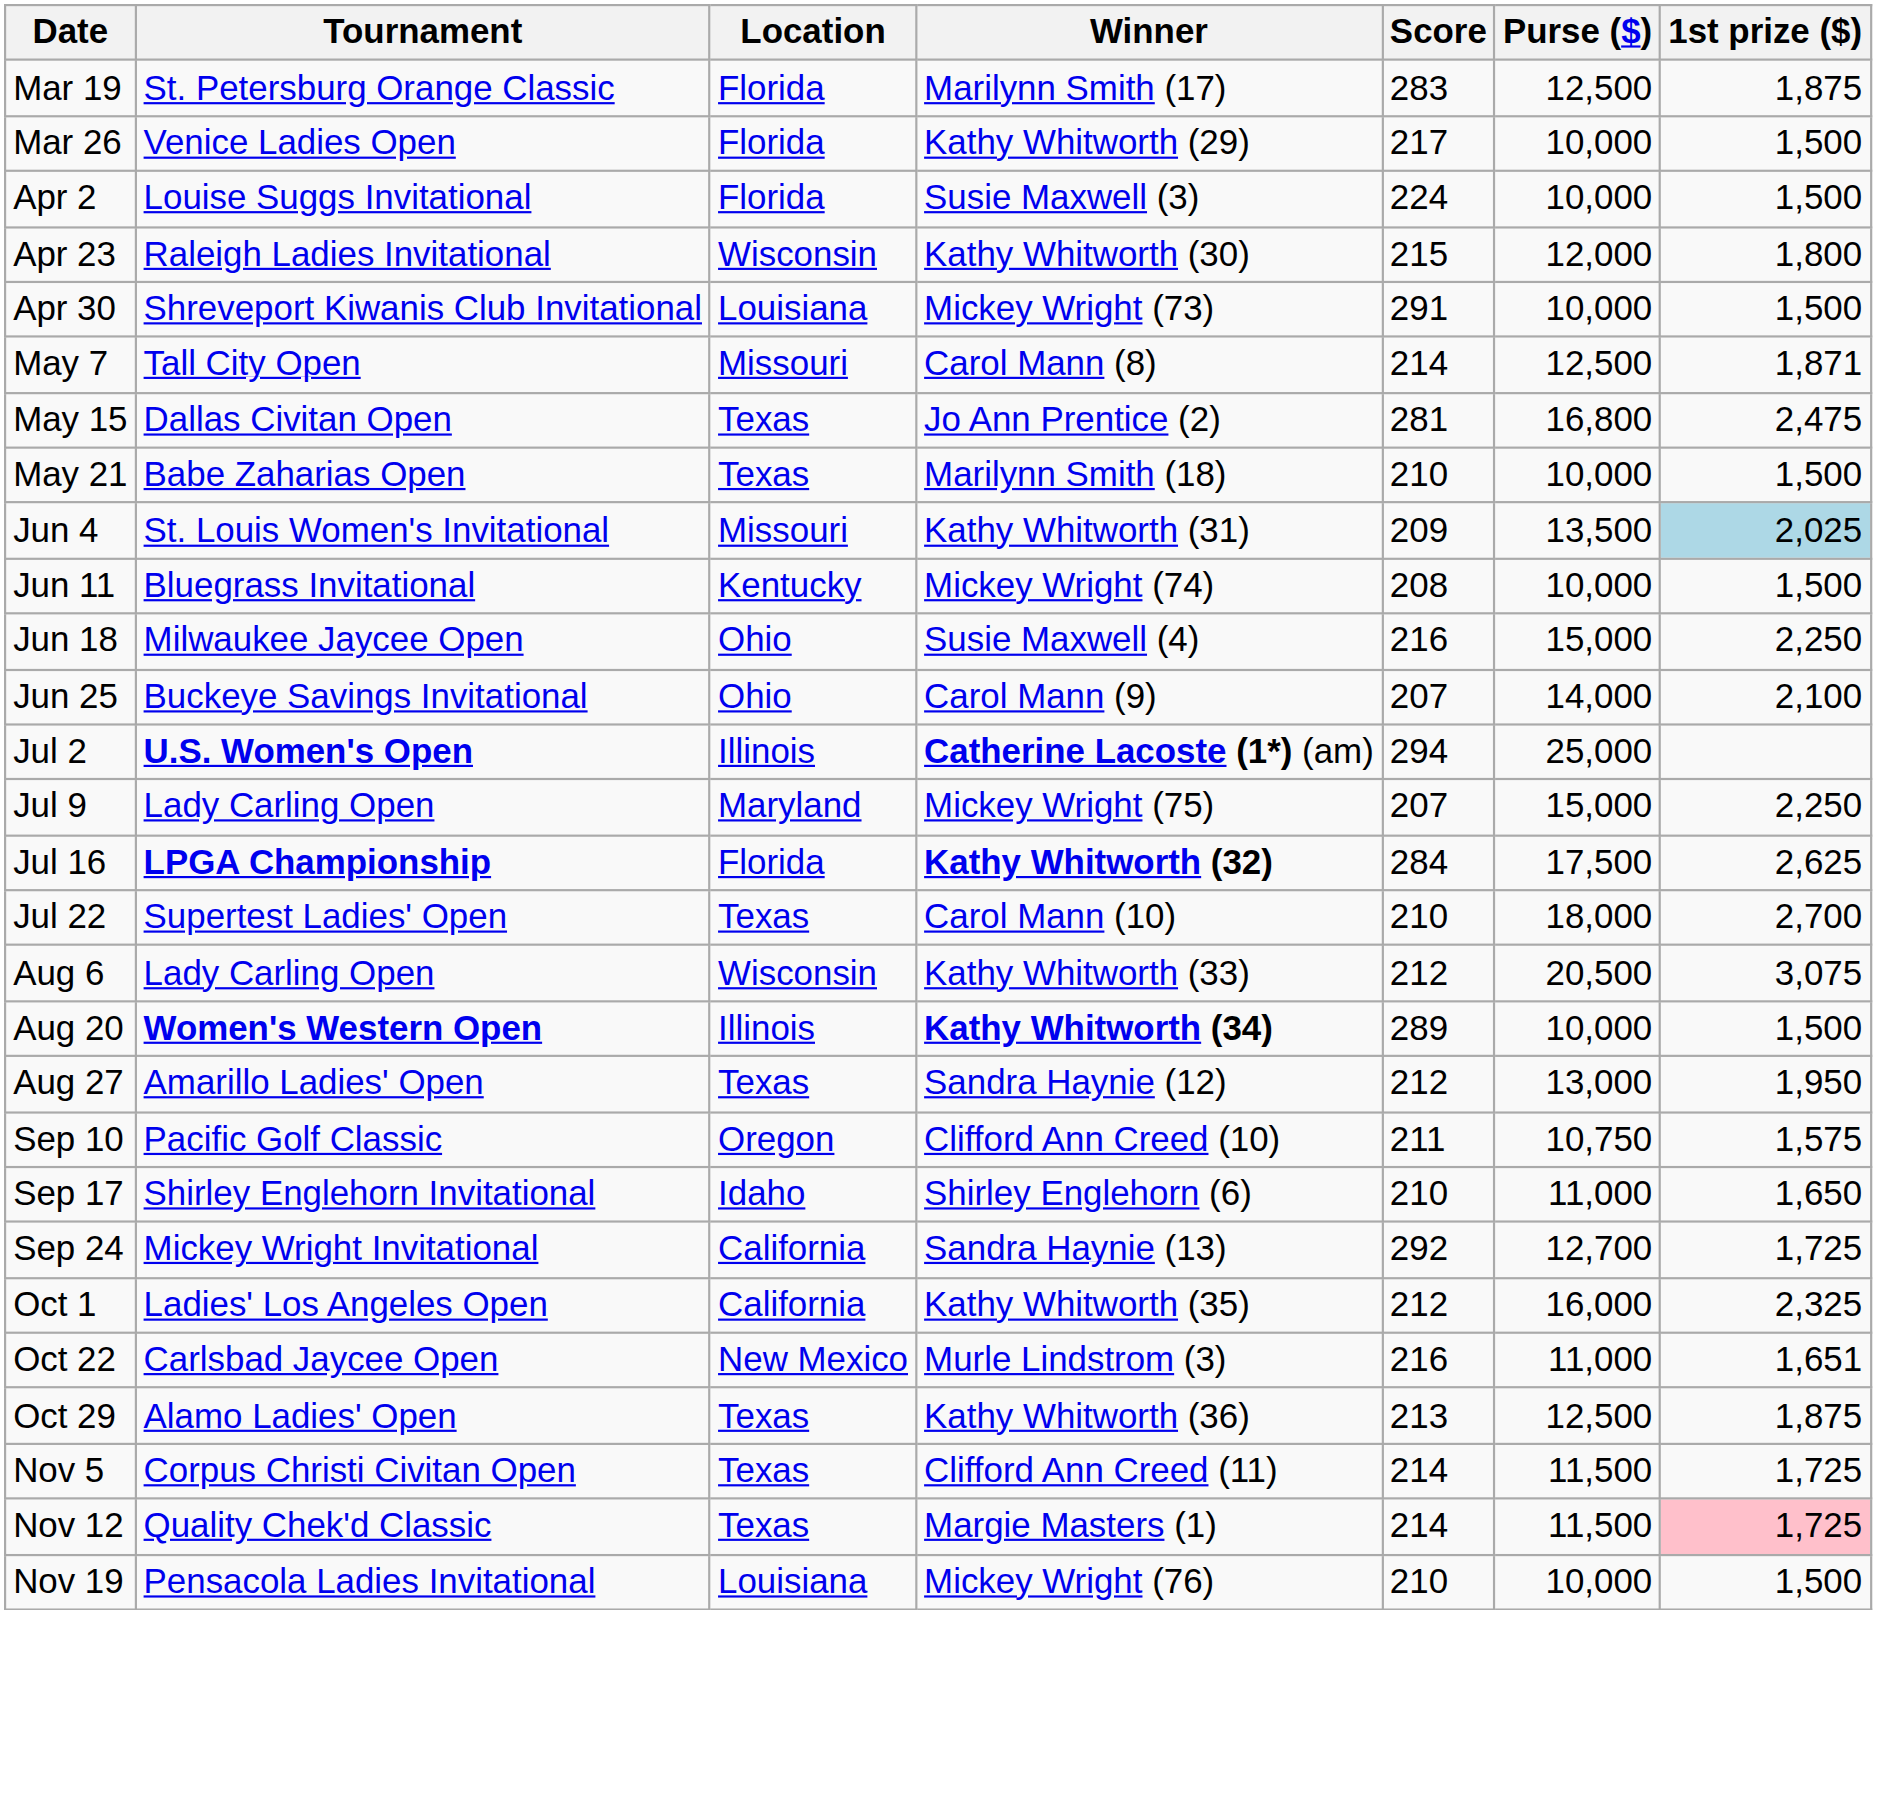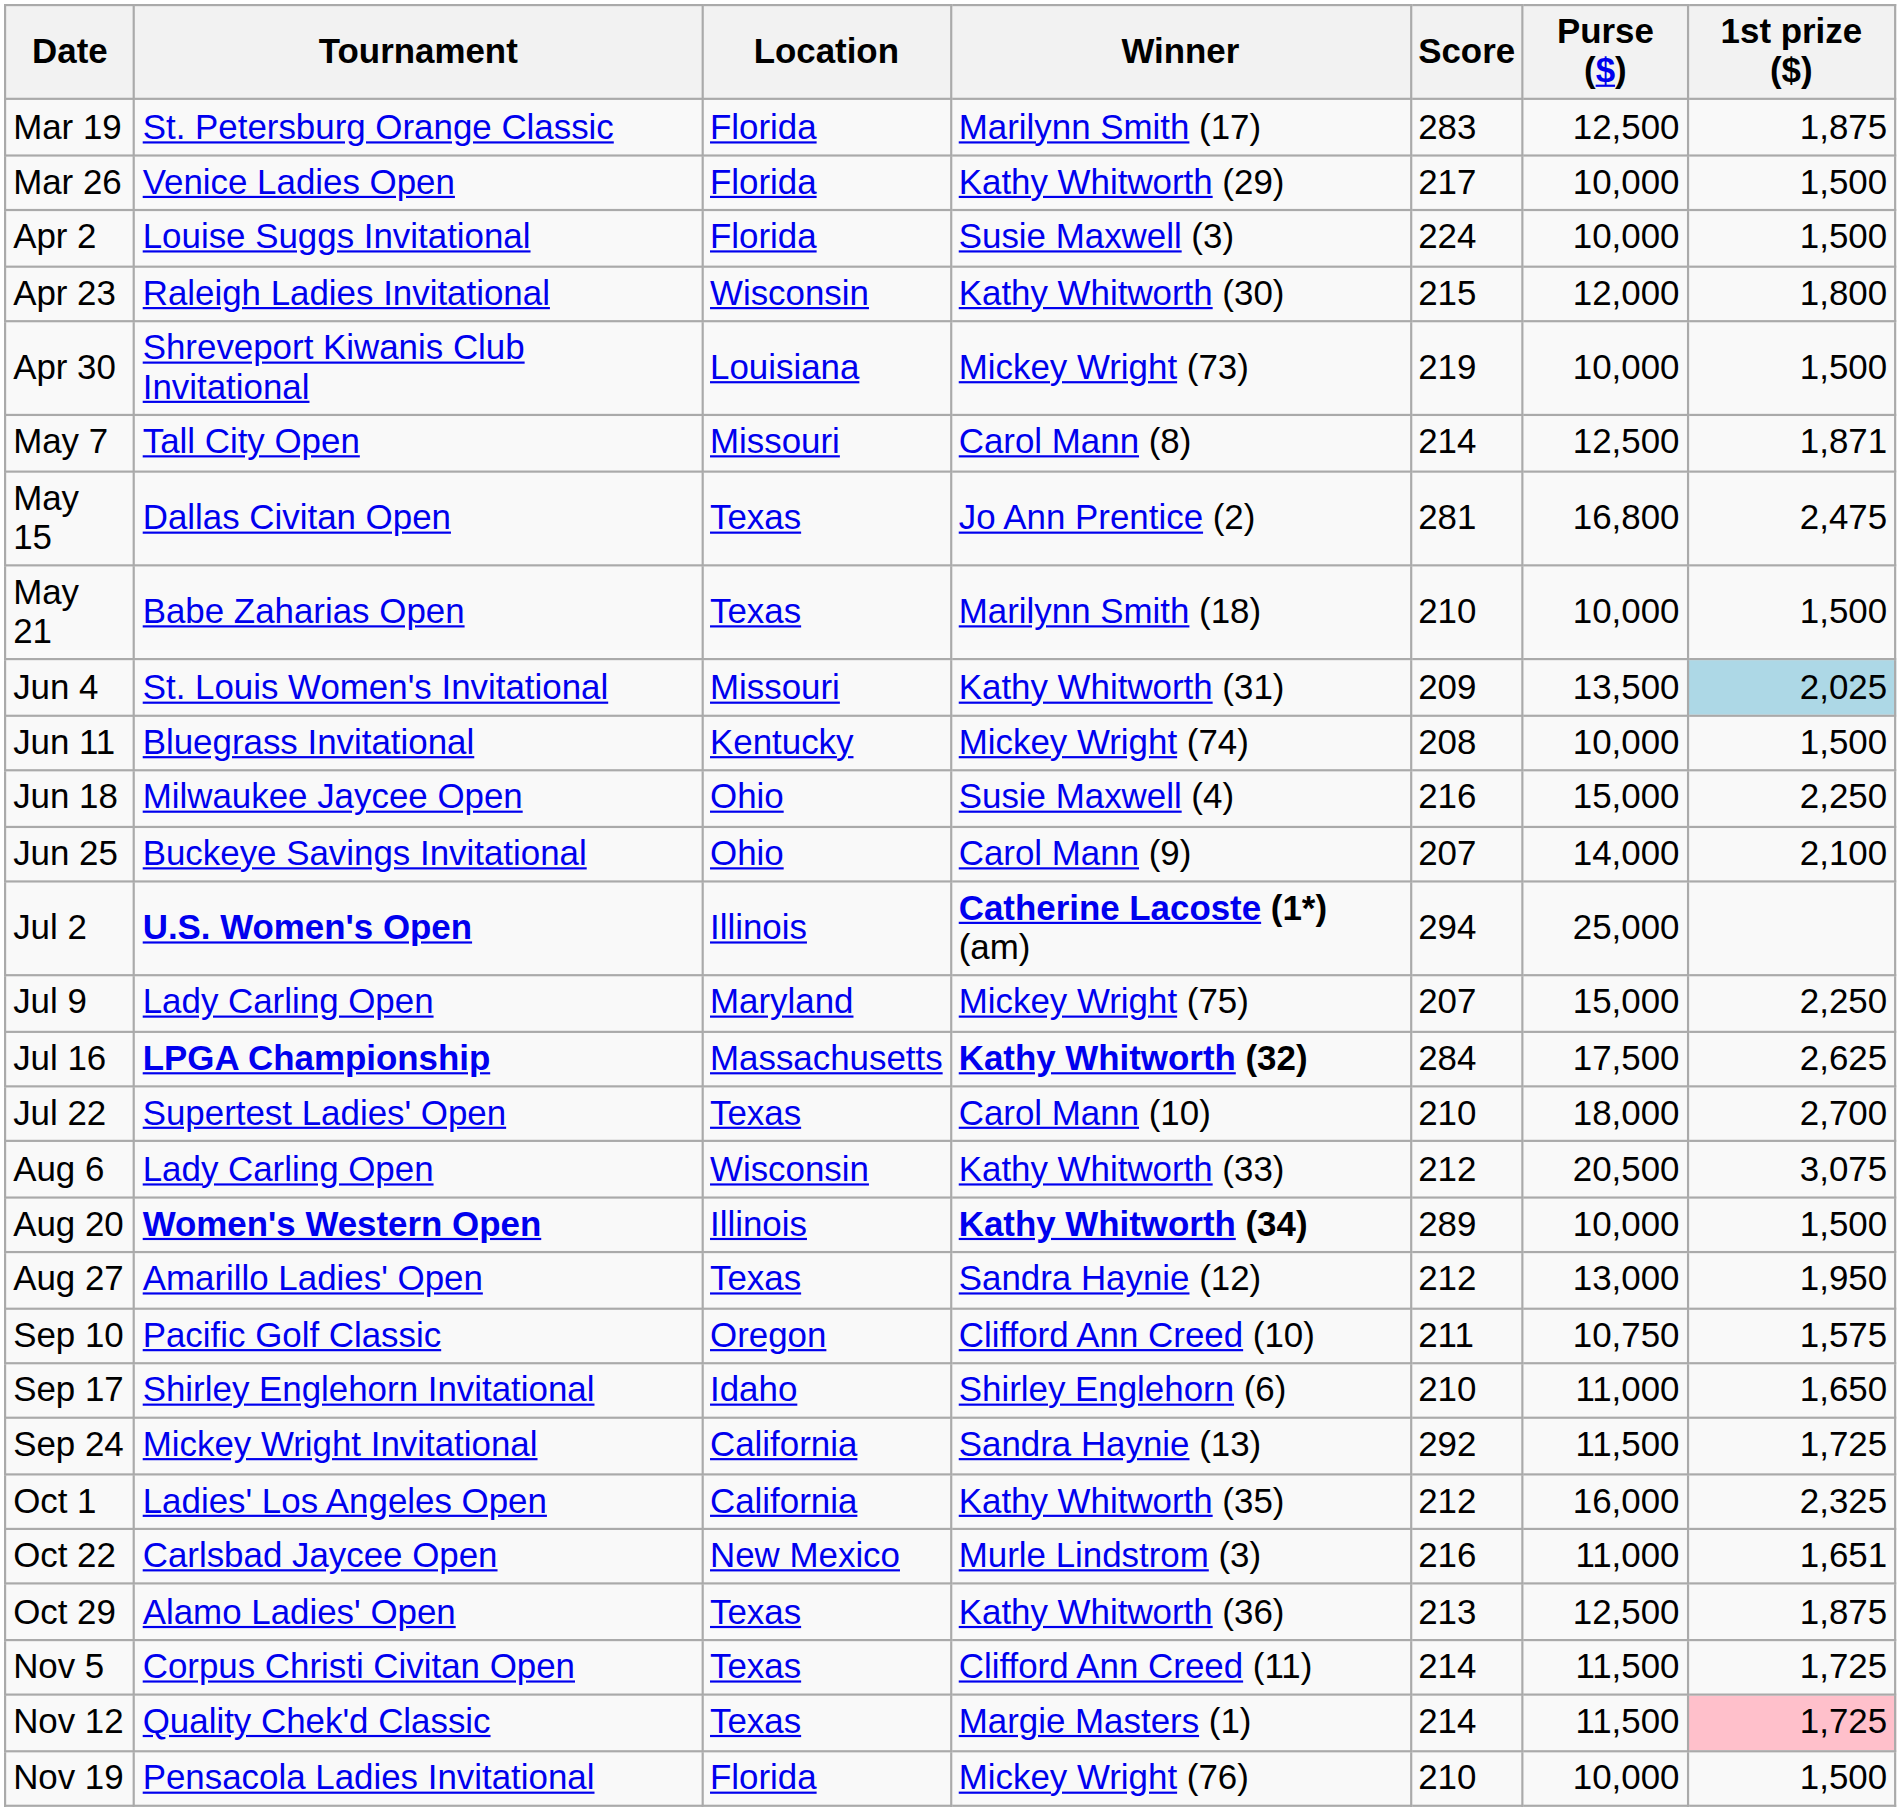 <table class=wikitable>
 <tr>
 <th>Date</th>
 <th>Tournament</th>
 <th>Location</th>
 <th>Winner</th>
 <th>Score</th>
 <th>Purse (<a href='#'>$</a>)</th>
 <th>1st prize ($)</th>
 </tr>
 <tr>
 <td>Mar 19</td>
 <td><a href='#'>St. Petersburg Orange Classic</a></td>
 <td><a href='#'>Florida</a></td>
 <td> <a href='#'>Marilynn Smith</a> (17)</td>
 <td>283</td>
 <td align=right>12,500</td>
 <td align=right>1,875</td>
 </tr>
 <tr>
 <td>Mar 26</td>
 <td><a href='#'>Venice Ladies Open</a></td>
 <td><a href='#'>Florida</a></td>
 <td> <a href='#'>Kathy Whitworth</a> (29)</td>
 <td>217</td>
 <td align=right>10,000</td>
 <td align=right>1,500</td>
 </tr>
 <tr>
 <td>Apr 2</td>
 <td><a href='#'>Louise Suggs Invitational</a></td>
 <td><a href='#'>Florida</a></td>
 <td> <a href='#'>Susie Maxwell</a> (3)</td>
 <td>224</td>
 <td align=right>10,000</td>
 <td align=right>1,500</td>
 </tr>
 <tr>
 <td>Apr 23</td>
 <td><a href='#'>Raleigh Ladies Invitational</a></td>
 <td><a href='#'>Wisconsin</a></td>
 <td> <a href='#'>Kathy Whitworth</a> (30)</td>
 <td>215</td>
 <td align=right>12,000</td>
 <td align=right>1,800</td>
 </tr>
 <tr>
 <td>Apr 30</td>
 <td><a href='#'>Shreveport Kiwanis Club Invitational</a></td>
 <td><a href='#'>Louisiana</a></td>
 <td> <a href='#'>Mickey Wright</a> (73)</td>
-<td>291</td>
+<td>219</td>
 <td align=right>10,000</td>
 <td align=right>1,500</td>
 </tr>
 <tr>
 <td>May 7</td>
 <td><a href='#'>Tall City Open</a></td>
 <td><a href='#'>Missouri</a></td>
 <td> <a href='#'>Carol Mann</a> (8)</td>
 <td>214</td>
 <td align=right>12,500</td>
 <td align=right>1,871</td>
 </tr>
 <tr>
 <td>May 15</td>
 <td><a href='#'>Dallas Civitan Open</a></td>
 <td><a href='#'>Texas</a></td>
 <td> <a href='#'>Jo Ann Prentice</a> (2)</td>
 <td>281</td>
 <td align=right>16,800</td>
 <td align=right>2,475</td>
 </tr>
 <tr>
 <td>May 21</td>
 <td><a href='#'>Babe Zaharias Open</a></td>
 <td><a href='#'>Texas</a></td>
 <td> <a href='#'>Marilynn Smith</a> (18)</td>
 <td>210</td>
 <td align=right>10,000</td>
 <td align=right>1,500</td>
 </tr>
 <tr>
 <td>Jun 4</td>
 <td><a href='#'>St. Louis Women's Invitational</a></td>
 <td><a href='#'>Missouri</a></td>
 <td> <a href='#'>Kathy Whitworth</a> (31)</td>
 <td>209</td>
 <td align=right>13,500</td>
 <td align=right style="background: lightblue;">2,025</td>
 </tr>
 <tr>
 <td>Jun 11</td>
 <td><a href='#'>Bluegrass Invitational</a></td>
 <td><a href='#'>Kentucky</a></td>
 <td> <a href='#'>Mickey Wright</a> (74)</td>
 <td>208</td>
 <td align=right>10,000</td>
 <td align=right>1,500</td>
 </tr>
 <tr>
 <td>Jun 18</td>
 <td><a href='#'>Milwaukee Jaycee Open</a></td>
 <td><a href='#'>Ohio</a></td>
 <td> <a href='#'>Susie Maxwell</a> (4)</td>
 <td>216</td>
 <td align=right>15,000</td>
 <td align=right>2,250</td>
 </tr>
 <tr>
 <td>Jun 25</td>
 <td><a href='#'>Buckeye Savings Invitational</a></td>
 <td><a href='#'>Ohio</a></td>
 <td> <a href='#'>Carol Mann</a> (9)</td>
 <td>207</td>
 <td align=right>14,000</td>
 <td align=right>2,100</td>
 </tr>
 <tr>
 <td>Jul 2</td>
 <td><strong><a href='#'>U.S. Women's Open</a></strong></td>
 <td><a href='#'>Illinois</a></td>
 <td> <strong><a href='#'>Catherine Lacoste</a> (1*)</strong> (am)</td>
 <td>294</td>
 <td align=right>25,000</td>
 <td align=right></td>
 </tr>
 <tr>
 <td>Jul 9</td>
 <td><a href='#'>Lady Carling Open</a></td>
 <td><a href='#'>Maryland</a></td>
 <td> <a href='#'>Mickey Wright</a> (75)</td>
 <td>207</td>
 <td align=right>15,000</td>
 <td align=right>2,250</td>
 </tr>
 <tr>
 <td>Jul 16</td>
 <td><strong><a href='#'>LPGA Championship</a></strong></td>
-<td><a href='#'>Florida</a></td>
+<td><a href='#'>Massachusetts</a></td>
 <td> <strong><a href='#'>Kathy Whitworth</a> (32)</strong></td>
 <td>284</td>
 <td align=right>17,500</td>
 <td align=right>2,625</td>
 </tr>
 <tr>
 <td>Jul 22</td>
 <td><a href='#'>Supertest Ladies' Open</a></td>
 <td><a href='#'>Texas</a></td>
 <td> <a href='#'>Carol Mann</a> (10)</td>
 <td>210</td>
 <td align=right>18,000</td>
 <td align=right>2,700</td>
 </tr>
 <tr>
 <td>Aug 6</td>
 <td><a href='#'>Lady Carling Open</a></td>
 <td><a href='#'>Wisconsin</a></td>
 <td> <a href='#'>Kathy Whitworth</a> (33)</td>
 <td>212</td>
 <td align=right>20,500</td>
 <td align=right>3,075</td>
 </tr>
 <tr>
 <td>Aug 20</td>
 <td><strong><a href='#'>Women's Western Open</a></strong></td>
 <td><a href='#'>Illinois</a></td>
 <td> <strong><a href='#'>Kathy Whitworth</a> (34)</strong></td>
 <td>289</td>
 <td align=right>10,000</td>
 <td align=right>1,500</td>
 </tr>
 <tr>
 <td>Aug 27</td>
 <td><a href='#'>Amarillo Ladies' Open</a></td>
 <td><a href='#'>Texas</a></td>
 <td> <a href='#'>Sandra Haynie</a> (12)</td>
 <td>212</td>
 <td align=right>13,000</td>
 <td align=right>1,950</td>
 </tr>
 <tr>
 <td>Sep 10</td>
 <td><a href='#'>Pacific Golf Classic</a></td>
 <td><a href='#'>Oregon</a></td>
 <td> <a href='#'>Clifford Ann Creed</a> (10)</td>
 <td>211</td>
 <td align=right>10,750</td>
 <td align=right>1,575</td>
 </tr>
 <tr>
 <td>Sep 17</td>
 <td><a href='#'>Shirley Englehorn Invitational</a></td>
 <td><a href='#'>Idaho</a></td>
 <td> <a href='#'>Shirley Englehorn</a> (6)</td>
 <td>210</td>
 <td align=right>11,000</td>
 <td align=right>1,650</td>
 </tr>
 <tr>
 <td>Sep 24</td>
 <td><a href='#'>Mickey Wright Invitational</a></td>
 <td><a href='#'>California</a></td>
 <td> <a href='#'>Sandra Haynie</a> (13)</td>
 <td>292</td>
-<td align=right>12,700</td>
+<td align=right>11,500</td>
 <td align=right>1,725</td>
 </tr>
 <tr>
 <td>Oct 1</td>
 <td><a href='#'>Ladies' Los Angeles Open</a></td>
 <td><a href='#'>California</a></td>
 <td> <a href='#'>Kathy Whitworth</a> (35)</td>
 <td>212</td>
 <td align=right>16,000</td>
 <td align=right>2,325</td>
 </tr>
 <tr>
 <td>Oct 22</td>
 <td><a href='#'>Carlsbad Jaycee Open</a></td>
 <td><a href='#'>New Mexico</a></td>
 <td> <a href='#'>Murle Lindstrom</a> (3)</td>
 <td>216</td>
 <td align=right>11,000</td>
 <td align=right>1,651</td>
 </tr>
 <tr>
 <td>Oct 29</td>
 <td><a href='#'>Alamo Ladies' Open</a></td>
 <td><a href='#'>Texas</a></td>
 <td> <a href='#'>Kathy Whitworth</a> (36)</td>
 <td>213</td>
 <td align=right>12,500</td>
 <td align=right>1,875</td>
 </tr>
 <tr>
 <td>Nov 5</td>
 <td><a href='#'>Corpus Christi Civitan Open</a></td>
 <td><a href='#'>Texas</a></td>
 <td> <a href='#'>Clifford Ann Creed</a> (11)</td>
 <td>214</td>
 <td align=right>11,500</td>
 <td align=right>1,725</td>
 </tr>
 <tr>
 <td>Nov 12</td>
 <td><a href='#'>Quality Chek'd Classic</a></td>
 <td><a href='#'>Texas</a></td>
 <td> <a href='#'>Margie Masters</a> (1)</td>
 <td>214</td>
 <td align=right>11,500</td>
 <td align=right style="background: pink;">1,725</td>
 </tr>
 <tr>
 <td>Nov 19</td>
 <td><a href='#'>Pensacola Ladies Invitational</a></td>
-<td><a href='#'>Louisiana</a></td>
+<td><a href='#'>Florida</a></td>
 <td> <a href='#'>Mickey Wright</a> (76)</td>
 <td>210</td>
 <td align=right>10,000</td>
 <td align=right>1,500</td>
 </tr>
 </table>
